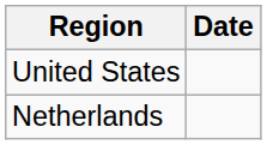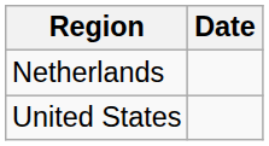 <table class="wikitable">
 <tr>
 <th>Region</th>
 <th>Date</th>
 </tr>
 <tr>
+<td>Netherlands</td>
+<td></td>
+</tr>
+<tr>
 <td>United States</td>
 <td></td>
 </tr>
-<tr>
-<td>Netherlands</td>
-<td></td>
-</tr>
 </table>
